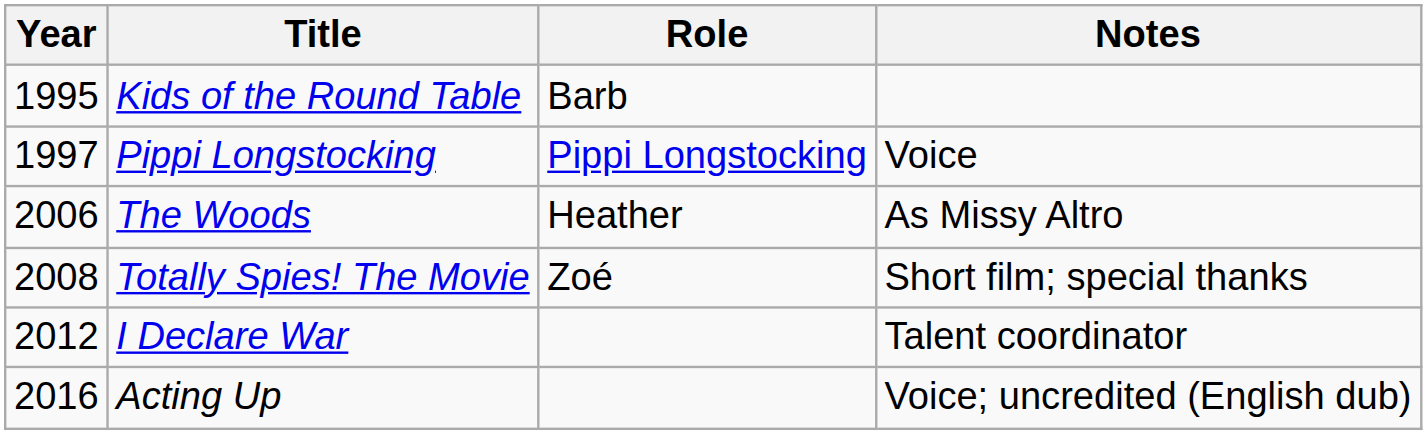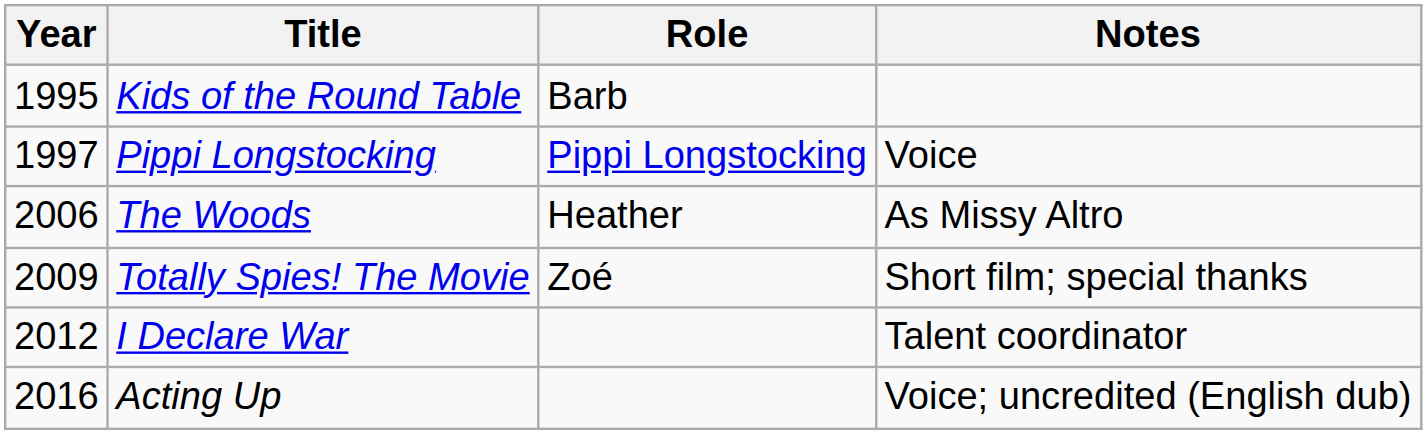 <table class="wikitable sortable">
 <tr>
 <th>Year</th>
 <th>Title</th>
 <th>Role</th>
 <th class="unsortable">Notes</th>
 </tr>
 <tr>
 <td>1995</td>
 <td><em><a href='#'>Kids of the Round Table</a></em></td>
 <td>Barb</td>
 <td></td>
 </tr>
 <tr>
 <td>1997</td>
 <td><em><a href='#'>Pippi Longstocking</a></em></td>
 <td><a href='#'>Pippi Longstocking</a></td>
 <td>Voice</td>
 </tr>
 <tr>
 <td>2006</td>
 <td data-sort-value="Woods, The"><em><a href='#'>The Woods</a></em></td>
 <td>Heather</td>
 <td>As Missy Altro</td>
 </tr>
 <tr>
-<td>2008</td>
+<td>2009</td>
 <td><em><a href='#'>Totally Spies! The Movie</a></em></td>
 <td>Zoé</td>
 <td>Short film; special thanks</td>
 </tr>
 <tr>
 <td>2012</td>
 <td><em><a href='#'>I Declare War</a></em></td>
 <td></td>
 <td>Talent coordinator</td>
 </tr>
 <tr>
 <td>2016</td>
 <td><em>Acting Up</em></td>
 <td></td>
 <td>Voice; uncredited (English dub)</td>
 </tr>
 </table>
